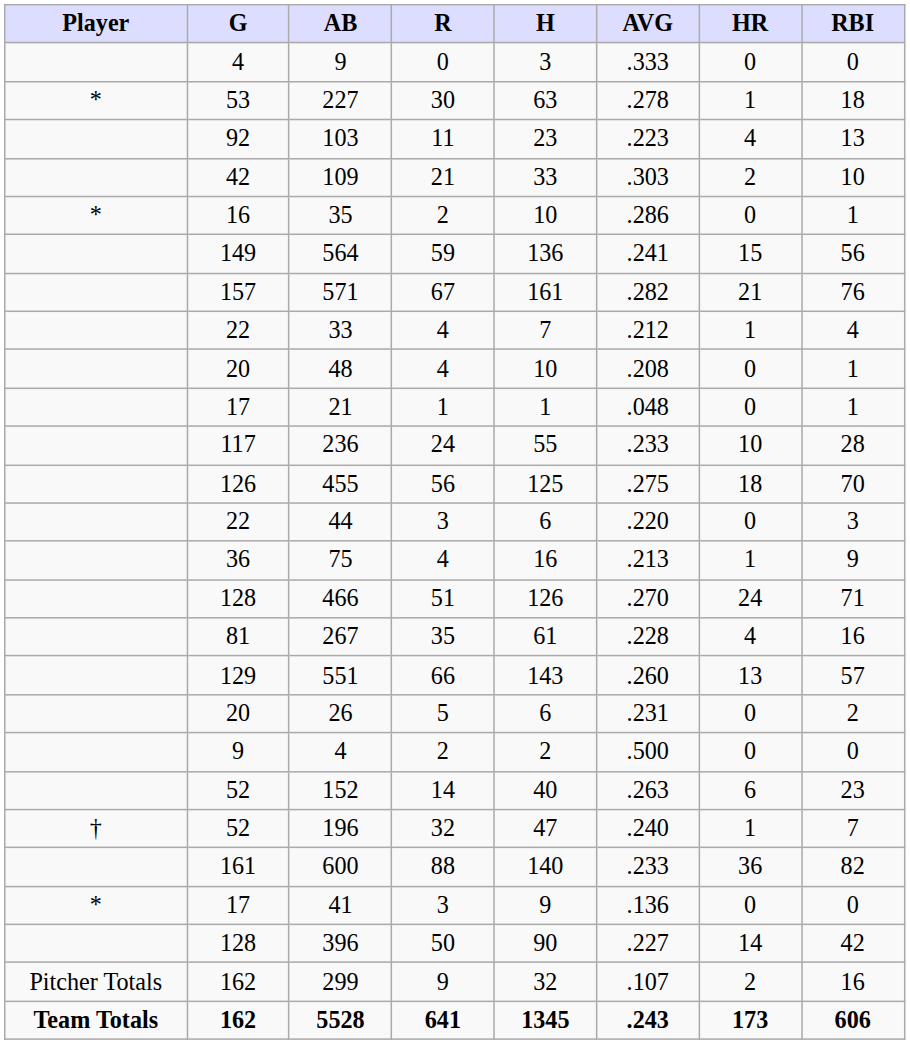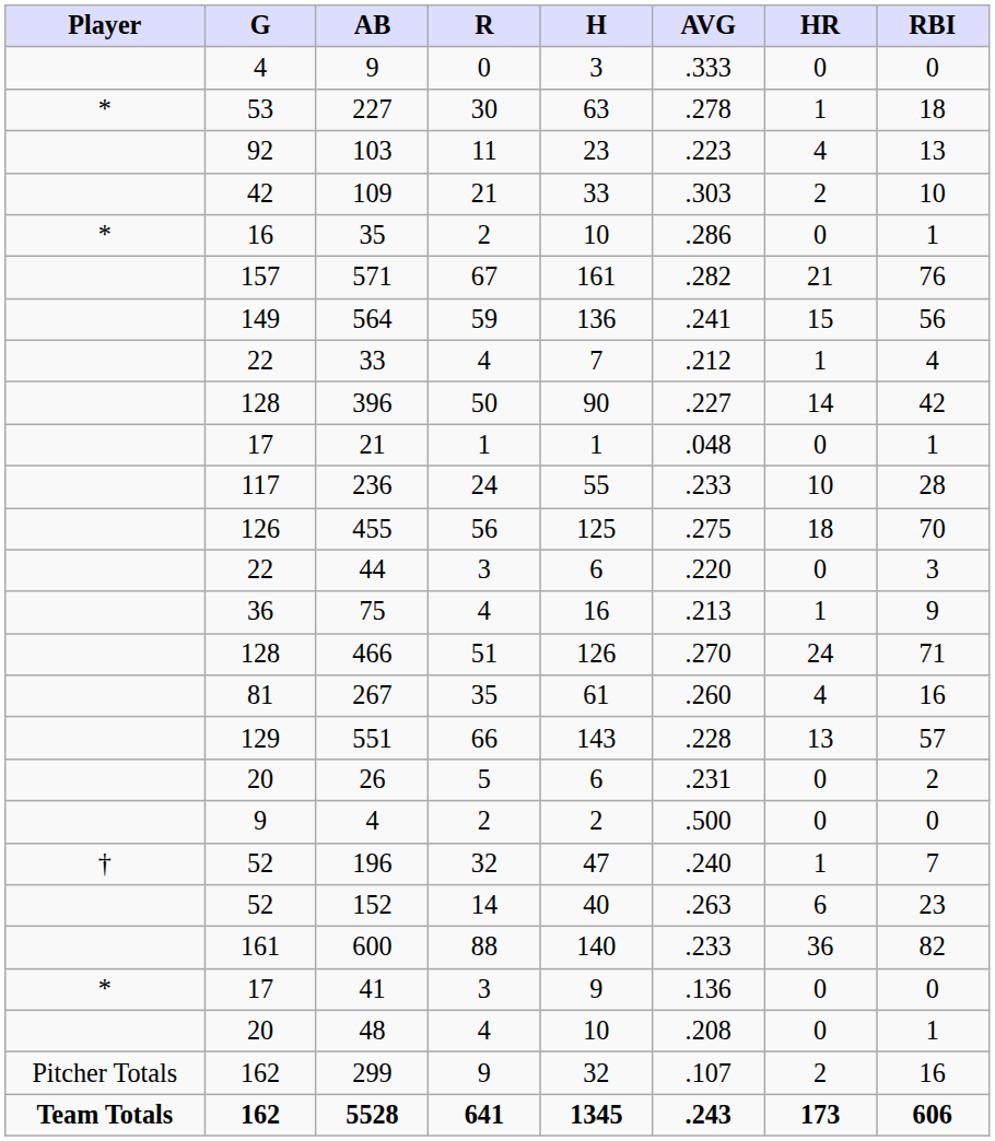 <table class="wikitable sortable">
 <tr>
 <th style="background:#ddf; width:16%;">Player</th>
 <th style="background:#ddf; width:9%;">G</th>
 <th style="background:#ddf; width:9%;">AB</th>
 <th style="background:#ddf; width:9%;">R</th>
 <th style="background:#ddf; width:9%;">H</th>
 <th style="background:#ddf; width:9%;">AVG</th>
 <th style="background:#ddf; width:9%;">HR</th>
 <th style="background:#ddf; width:9%;">RBI</th>
 </tr>
 <tr style="text-align:center;">
 <td></td>
 <td>4</td>
 <td>9</td>
 <td>0</td>
 <td>3</td>
 <td>.333</td>
 <td>0</td>
 <td>0</td>
 </tr>
 <tr style="text-align:center;">
 <td>*</td>
 <td>53</td>
 <td>227</td>
 <td>30</td>
 <td>63</td>
 <td>.278</td>
 <td>1</td>
 <td>18</td>
 </tr>
 <tr style="text-align:center;">
 <td></td>
 <td>92</td>
 <td>103</td>
 <td>11</td>
 <td>23</td>
 <td>.223</td>
 <td>4</td>
 <td>13</td>
 </tr>
 <tr style="text-align:center;">
 <td></td>
 <td>42</td>
 <td>109</td>
 <td>21</td>
 <td>33</td>
 <td>.303</td>
 <td>2</td>
 <td>10</td>
 </tr>
 <tr style="text-align:center;">
 <td>*</td>
 <td>16</td>
 <td>35</td>
 <td>2</td>
 <td>10</td>
 <td>.286</td>
 <td>0</td>
 <td>1</td>
 </tr>
 <tr style="text-align:center;">
 <td><strong></strong></td>
+<td>157</td>
+<td>571</td>
+<td>67</td>
+<td>161</td>
+<td>.282</td>
+<td>21</td>
+<td>76</td>
+</tr>
+<tr style="text-align:center;">
+<td><strong></strong></td>
 <td>149</td>
 <td>564</td>
 <td>59</td>
 <td>136</td>
 <td>.241</td>
 <td>15</td>
 <td>56</td>
-</tr>
-<tr style="text-align:center;">
-<td><strong></strong></td>
-<td>157</td>
-<td>571</td>
-<td>67</td>
-<td>161</td>
-<td>.282</td>
-<td>21</td>
-<td>76</td>
 </tr>
 <tr style="text-align:center;">
 <td></td>
 <td>22</td>
 <td>33</td>
 <td>4</td>
 <td>7</td>
 <td>.212</td>
 <td>1</td>
 <td>4</td>
 </tr>
 <tr style="text-align:center;">
 <td></td>
-<td>20</td>
-<td>48</td>
-<td>4</td>
-<td>10</td>
-<td>.208</td>
-<td>0</td>
-<td>1</td>
+<td>128</td>
+<td>396</td>
+<td>50</td>
+<td>90</td>
+<td>.227</td>
+<td>14</td>
+<td>42</td>
 </tr>
 <tr style="text-align:center;">
 <td></td>
 <td>17</td>
 <td>21</td>
 <td>1</td>
 <td>1</td>
 <td>.048</td>
 <td>0</td>
 <td>1</td>
 </tr>
 <tr style="text-align:center;">
 <td></td>
 <td>117</td>
 <td>236</td>
 <td>24</td>
 <td>55</td>
 <td>.233</td>
 <td>10</td>
 <td>28</td>
 </tr>
 <tr style="text-align:center;">
 <td><strong></strong></td>
 <td>126</td>
 <td>455</td>
 <td>56</td>
 <td>125</td>
 <td>.275</td>
 <td>18</td>
 <td>70</td>
 </tr>
 <tr style="text-align:center;">
 <td></td>
 <td>22</td>
 <td>44</td>
 <td>3</td>
 <td>6</td>
 <td>.220</td>
 <td>0</td>
 <td>3</td>
 </tr>
 <tr style="text-align:center;">
 <td></td>
 <td>36</td>
 <td>75</td>
 <td>4</td>
 <td>16</td>
 <td>.213</td>
 <td>1</td>
 <td>9</td>
 </tr>
 <tr style="text-align:center;">
 <td><strong></strong></td>
 <td>128</td>
 <td>466</td>
 <td>51</td>
 <td>126</td>
 <td>.270</td>
 <td>24</td>
 <td>71</td>
 </tr>
 <tr style="text-align:center;">
 <td></td>
 <td>81</td>
 <td>267</td>
 <td>35</td>
 <td>61</td>
-<td>.228</td>
+<td>.260</td>
 <td>4</td>
 <td>16</td>
 </tr>
 <tr style="text-align:center;">
 <td><strong></strong></td>
 <td>129</td>
 <td>551</td>
 <td>66</td>
 <td>143</td>
-<td>.260</td>
+<td>.228</td>
 <td>13</td>
 <td>57</td>
 </tr>
 <tr style="text-align:center;">
 <td></td>
 <td>20</td>
 <td>26</td>
 <td>5</td>
 <td>6</td>
 <td>.231</td>
 <td>0</td>
 <td>2</td>
 </tr>
 <tr style="text-align:center;">
 <td></td>
 <td>9</td>
 <td>4</td>
 <td>2</td>
 <td>2</td>
 <td>.500</td>
 <td>0</td>
 <td>0</td>
 </tr>
 <tr style="text-align:center;">
+<td>†</td>
+<td>52</td>
+<td>196</td>
+<td>32</td>
+<td>47</td>
+<td>.240</td>
+<td>1</td>
+<td>7</td>
+</tr>
+<tr style="text-align:center;">
 <td></td>
 <td>52</td>
 <td>152</td>
 <td>14</td>
 <td>40</td>
 <td>.263</td>
 <td>6</td>
 <td>23</td>
-</tr>
-<tr style="text-align:center;">
-<td>†</td>
-<td>52</td>
-<td>196</td>
-<td>32</td>
-<td>47</td>
-<td>.240</td>
-<td>1</td>
-<td>7</td>
 </tr>
 <tr style="text-align:center;">
 <td><strong></strong></td>
 <td>161</td>
 <td>600</td>
 <td>88</td>
 <td>140</td>
 <td>.233</td>
 <td>36</td>
 <td>82</td>
 </tr>
 <tr style="text-align:center;">
 <td>*</td>
 <td>17</td>
 <td>41</td>
 <td>3</td>
 <td>9</td>
 <td>.136</td>
 <td>0</td>
 <td>0</td>
 </tr>
 <tr style="text-align:center;">
 <td></td>
-<td>128</td>
-<td>396</td>
-<td>50</td>
-<td>90</td>
-<td>.227</td>
-<td>14</td>
-<td>42</td>
+<td>20</td>
+<td>48</td>
+<td>4</td>
+<td>10</td>
+<td>.208</td>
+<td>0</td>
+<td>1</td>
 </tr>
 <tr style="text-align:center;">
 <td>Pitcher Totals</td>
 <td>162</td>
 <td>299</td>
 <td>9</td>
 <td>32</td>
 <td>.107</td>
 <td>2</td>
 <td>16</td>
 </tr>
 <tr style="text-align:center;">
 <td><strong>Team Totals</strong></td>
 <td><strong>162</strong></td>
 <td><strong>5528</strong></td>
 <td><strong>641</strong></td>
 <td><strong>1345</strong></td>
 <td><strong>.243</strong></td>
 <td><strong>173</strong></td>
 <td><strong>606</strong></td>
 </tr>
 </table>
